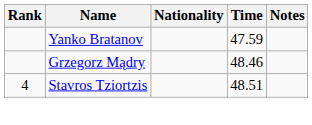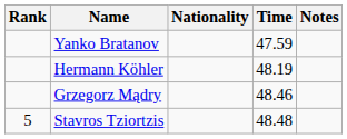 <table class="wikitable sortable" style="text-align:center">
 <tr>
 <th>Rank</th>
 <th>Name</th>
 <th>Nationality</th>
 <th>Time</th>
 <th>Notes</th>
 </tr>
 <tr>
 <td></td>
 <td align="left"><a href='#'>Yanko Bratanov</a></td>
 <td align=left></td>
 <td>47.59</td>
 <td></td>
 </tr>
 <tr>
 <td></td>
+<td align="left"><a href='#'>Hermann Köhler</a></td>
+<td align=left></td>
+<td>48.19</td>
+<td></td>
+</tr>
+<tr>
+<td></td>
 <td align="left"><a href='#'>Grzegorz Mądry</a></td>
 <td align=left></td>
 <td>48.46</td>
 <td></td>
 </tr>
 <tr>
-<td>4</td>
+<td>5</td>
 <td align="left"><a href='#'>Stavros Tziortzis</a></td>
 <td align=left></td>
-<td>48.51</td>
+<td>48.48</td>
 <td></td>
 </tr>
 </table>
